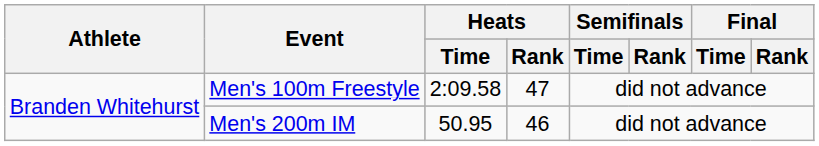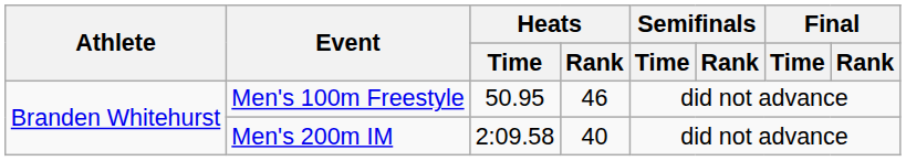 <table class=wikitable style="font-size:90%">
 <tr>
 <th rowspan="2">Athlete</th>
 <th rowspan="2">Event</th>
 <th colspan="2">Heats</th>
 <th colspan="2">Semifinals</th>
 <th colspan="2">Final</th>
 </tr>
 <tr>
 <th>Time</th>
 <th>Rank</th>
 <th>Time</th>
 <th>Rank</th>
 <th>Time</th>
 <th>Rank</th>
 </tr>
 <tr>
 <td rowspan="2"><a href='#'>Branden Whitehurst</a></td>
 <td><a href='#'>Men's 100m Freestyle</a></td>
-<td align=center>2:09.58</td>
-<td align=center>47</td>
+<td align=center>50.95</td>
+<td align=center>46</td>
 <td align=center colspan=4>did not advance</td>
 </tr>
 <tr>
 <td><a href='#'>Men's 200m IM</a></td>
-<td align=center>50.95</td>
-<td align=center>46</td>
+<td align=center>2:09.58</td>
+<td align=center>40</td>
 <td align=center colspan=4>did not advance</td>
 </tr>
 </table>
